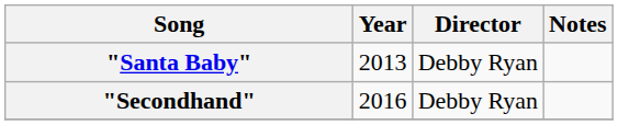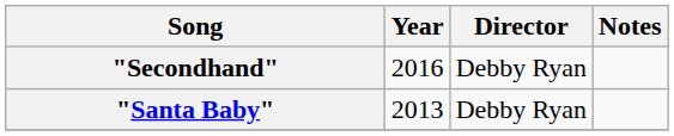 <table class="wikitable plainrowheaders" style="text-align:center;" border="1">
 <tr>
 <th scope="col" style="width:14em;">Song</th>
 <th scope="col">Year</th>
 <th scope="col">Director</th>
 <th scope="col">Notes</th>
 </tr>
 <tr>
+<th scope="row">"Secondhand"</th>
+<td>2016</td>
+<td>Debby Ryan</td>
+<td></td>
+</tr>
+<tr>
 <th scope="row">"<a href='#'>Santa Baby</a>"</th>
 <td>2013</td>
 <td>Debby Ryan</td>
 <td></td>
 </tr>
 <tr>
-<th scope="row">"Secondhand"</th>
-<td>2016</td>
-<td>Debby Ryan</td>
-<td></td>
-</tr>
-<tr>
 </tr>
 </table>
